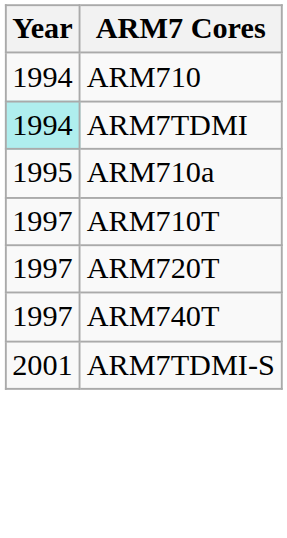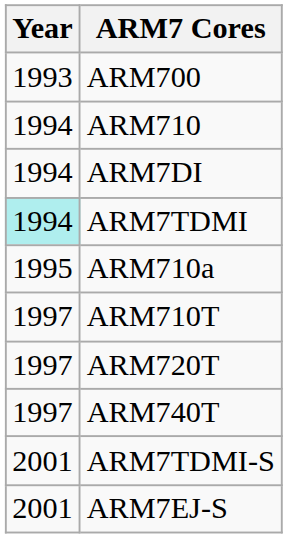 <table class="wikitable" border="1" style="float:right; margin-left:9px;">
 <tr>
 <th>Year</th>
 <th>ARM7 Cores</th>
 </tr>
 <tr>
+<td>1993</td>
+<td>ARM700</td>
+</tr>
+<tr>
 <td>1994</td>
 <td>ARM710</td>
+</tr>
+<tr>
+<td>1994</td>
+<td>ARM7DI</td>
 </tr>
 <tr>
 <td style="background: paleturquoise;">1994</td>
 <td>ARM7TDMI</td>
 </tr>
 <tr>
 <td>1995</td>
 <td>ARM710a</td>
 </tr>
 <tr>
 <td>1997</td>
 <td>ARM710T</td>
 </tr>
 <tr>
 <td>1997</td>
 <td>ARM720T</td>
 </tr>
 <tr>
 <td>1997</td>
 <td>ARM740T</td>
 </tr>
 <tr>
 <td>2001</td>
 <td>ARM7TDMI-S</td>
 </tr>
+<tr>
+<td>2001</td>
+<td>ARM7EJ-S</td>
+</tr>
 </table>
